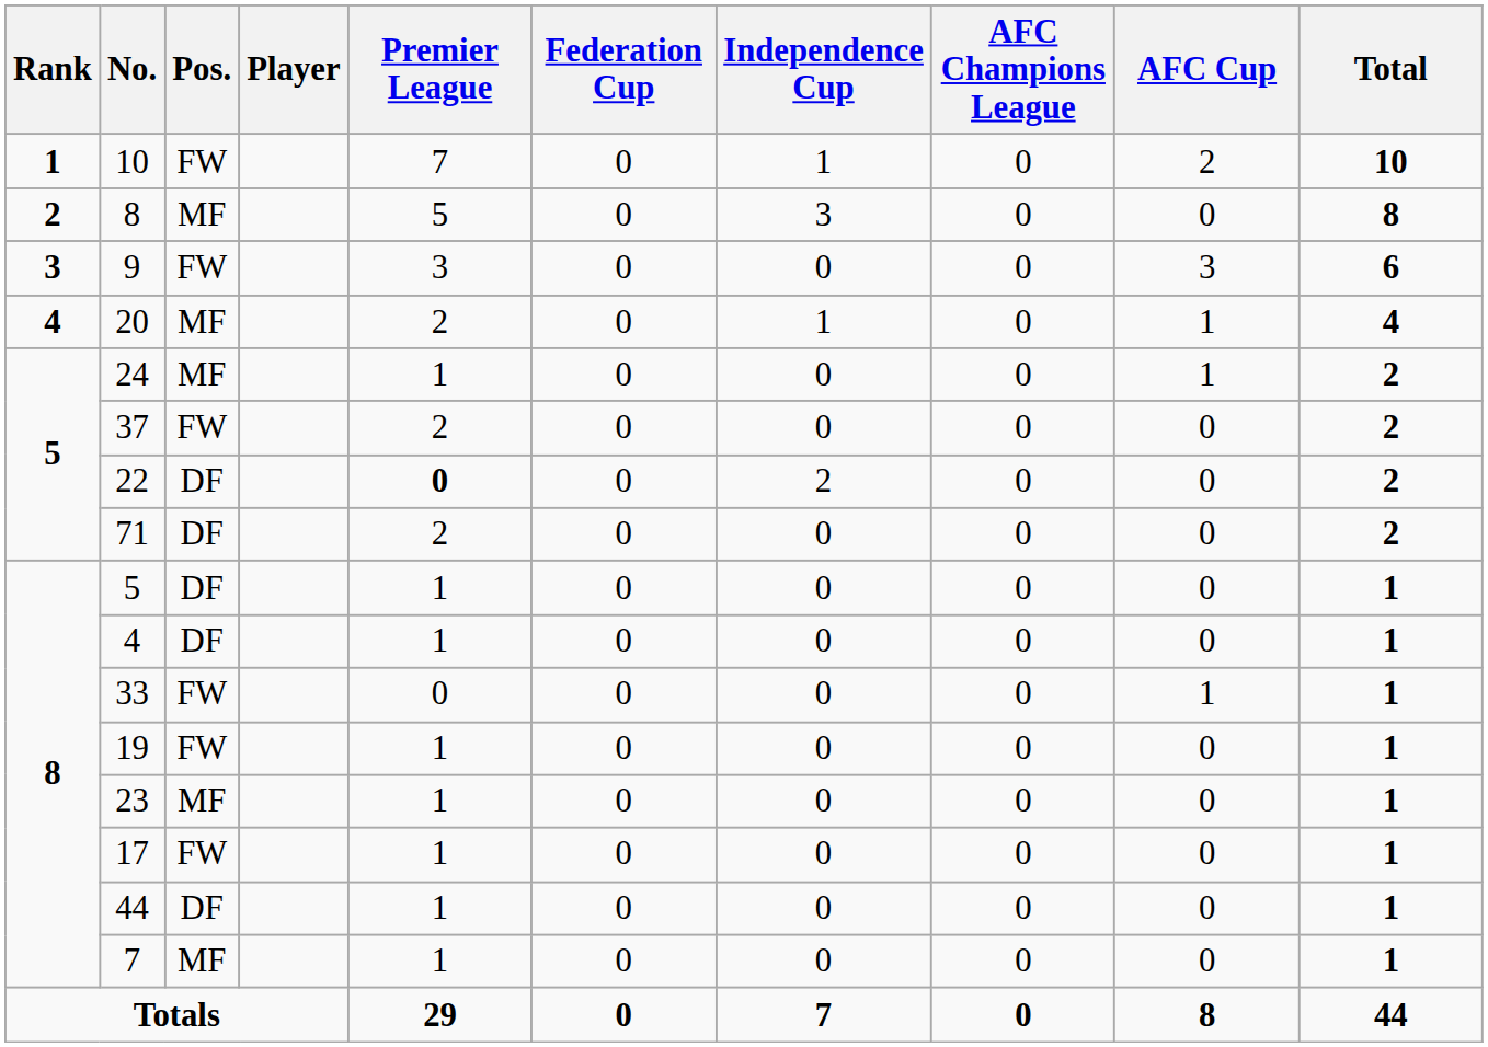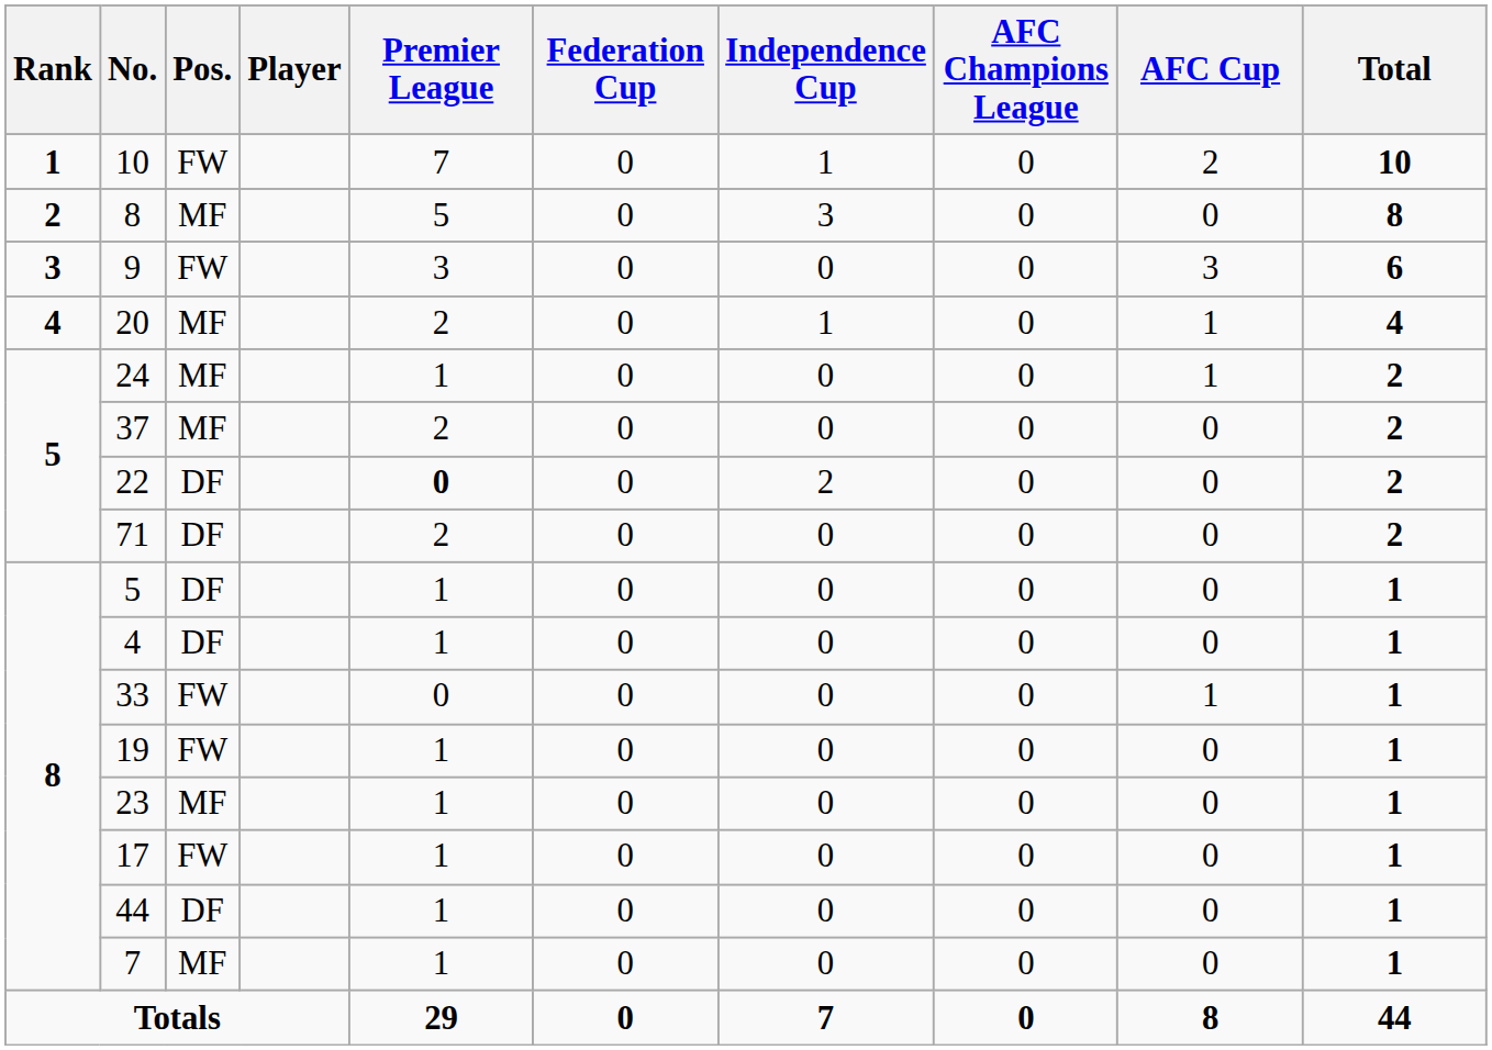 <table class="wikitable sortable alternance" style="text-align:center">
 <tr>
 <th>Rank</th>
 <th>No.</th>
 <th>Pos.</th>
 <th>Player</th>
 <th width="80"><a href='#'>Premier League</a></th>
 <th width="80"><a href='#'>Federation Cup</a></th>
 <th width="80"><a href='#'>Independence Cup</a></th>
 <th width="80"><a href='#'>AFC Champions League</a></th>
 <th width="80"><a href='#'>AFC Cup</a></th>
 <th width="80">Total</th>
 </tr>
 <tr>
 <td><strong>1</strong></td>
 <td>10</td>
 <td>FW</td>
 <td></td>
 <td>7</td>
 <td>0</td>
 <td>1</td>
 <td>0</td>
 <td>2</td>
 <td><strong>10</strong></td>
 </tr>
 <tr>
 <td><strong>2</strong></td>
 <td>8</td>
 <td>MF</td>
 <td></td>
 <td>5</td>
 <td>0</td>
 <td>3</td>
 <td>0</td>
 <td>0</td>
 <td><strong>8</strong></td>
 </tr>
 <tr>
 <td><strong>3</strong></td>
 <td>9</td>
 <td>FW</td>
 <td></td>
 <td>3</td>
 <td>0</td>
 <td>0</td>
 <td>0</td>
 <td>3</td>
 <td><strong>6</strong></td>
 </tr>
 <tr>
 <td><strong>4</strong></td>
 <td>20</td>
 <td>MF</td>
 <td></td>
 <td>2</td>
 <td>0</td>
 <td>1</td>
 <td>0</td>
 <td>1</td>
 <td><strong>4</strong></td>
 </tr>
 <tr>
 <td rowspan="4"><strong>5</strong></td>
 <td>24</td>
 <td>MF</td>
 <td></td>
 <td>1</td>
 <td>0</td>
 <td>0</td>
 <td>0</td>
 <td>1</td>
 <td><strong>2</strong></td>
 </tr>
 <tr>
 <td>37</td>
-<td>FW</td>
+<td>MF</td>
 <td></td>
 <td>2</td>
 <td>0</td>
 <td>0</td>
 <td>0</td>
 <td>0</td>
 <td><strong>2</strong></td>
 </tr>
 <tr>
 <td>22</td>
 <td>DF</td>
 <td></td>
 <td><strong>0</strong></td>
 <td>0</td>
 <td>2</td>
 <td>0</td>
 <td>0</td>
 <td><strong>2</strong></td>
 </tr>
 <tr>
 <td>71</td>
 <td>DF</td>
 <td></td>
 <td>2</td>
 <td>0</td>
 <td>0</td>
 <td>0</td>
 <td>0</td>
 <td><strong>2</strong></td>
 </tr>
 <tr>
 <td rowspan="8"><strong>8</strong></td>
 <td>5</td>
 <td>DF</td>
 <td></td>
 <td>1</td>
 <td>0</td>
 <td>0</td>
 <td>0</td>
 <td>0</td>
 <td><strong>1</strong></td>
 </tr>
 <tr>
 <td>4</td>
 <td>DF</td>
 <td></td>
 <td>1</td>
 <td>0</td>
 <td>0</td>
 <td>0</td>
 <td>0</td>
 <td><strong>1</strong></td>
 </tr>
 <tr>
 <td>33</td>
 <td>FW</td>
 <td></td>
 <td>0</td>
 <td>0</td>
 <td>0</td>
 <td>0</td>
 <td>1</td>
 <td><strong>1</strong></td>
 </tr>
 <tr>
 <td>19</td>
 <td>FW</td>
 <td></td>
 <td>1</td>
 <td>0</td>
 <td>0</td>
 <td>0</td>
 <td>0</td>
 <td><strong>1</strong></td>
 </tr>
 <tr>
 <td>23</td>
 <td>MF</td>
 <td></td>
 <td>1</td>
 <td>0</td>
 <td>0</td>
 <td>0</td>
 <td>0</td>
 <td><strong>1</strong></td>
 </tr>
 <tr>
 <td>17</td>
 <td>FW</td>
 <td></td>
 <td>1</td>
 <td>0</td>
 <td>0</td>
 <td>0</td>
 <td>0</td>
 <td><strong>1</strong></td>
 </tr>
 <tr>
 <td>44</td>
 <td>DF</td>
 <td></td>
 <td>1</td>
 <td>0</td>
 <td>0</td>
 <td>0</td>
 <td>0</td>
 <td><strong>1</strong></td>
 </tr>
 <tr>
 <td>7</td>
 <td>MF</td>
 <td></td>
 <td>1</td>
 <td>0</td>
 <td>0</td>
 <td>0</td>
 <td>0</td>
 <td><strong>1</strong></td>
 </tr>
 <tr class="sortbottom">
 <td colspan="4"><strong>Totals</strong></td>
 <td><strong>29</strong></td>
 <td><strong>0</strong></td>
 <td><strong>7</strong></td>
 <td><strong>0</strong></td>
 <td><strong>8</strong></td>
 <td><strong>44</strong></td>
 </tr>
 </table>
